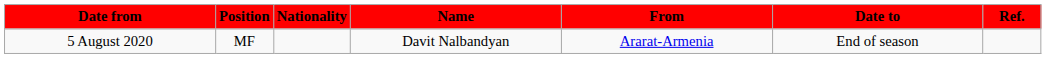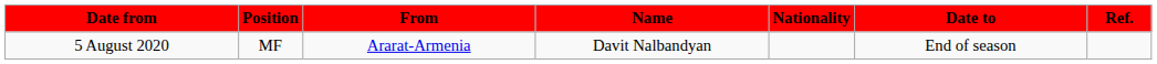 <table class="wikitable"  style="text-align:center; font-size:90%; ">
 <tr>
 <th style="background:#FF0000; color:#000000; width:200px;">Date from</th>
 <th style="background:#FF0000; color:#000000; width:50px;">Position</th>
+<th style="background:#FF0000; color:#000000; width:200px;">From</th>
+<th style="background:#FF0000; color:#000000; width:200px;">Name</th>
 <th style="background:#FF0000; color:#000000; width:50px;">Nationality</th>
-<th style="background:#FF0000; color:#000000; width:200px;">Name</th>
-<th style="background:#FF0000; color:#000000; width:200px;">From</th>
 <th style="background:#FF0000; color:#000000; width:200px;">Date to</th>
 <th style="background:#FF0000; color:#000000; width:50px;">Ref.</th>
 </tr>
 <tr>
 <td>5 August 2020</td>
 <td>MF</td>
+<td><a href='#'>Ararat-Armenia</a></td>
+<td>Davit Nalbandyan</td>
 <td></td>
-<td>Davit Nalbandyan</td>
-<td><a href='#'>Ararat-Armenia</a></td>
 <td>End of season</td>
 <td></td>
 </tr>
 </table>
